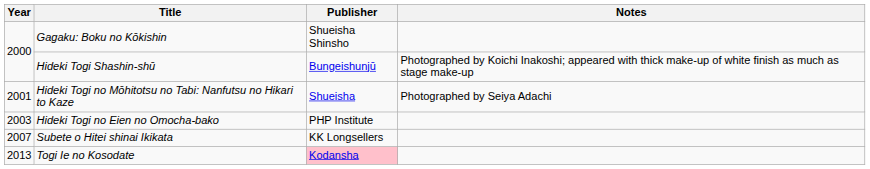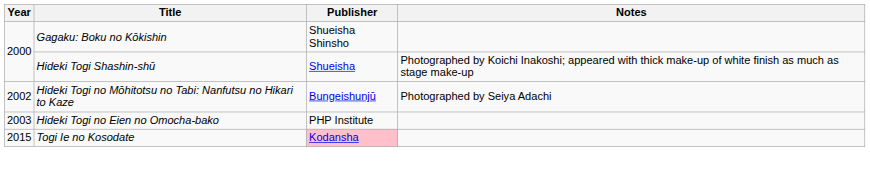 <table class="wikitable">
 <tr>
 <th>Year</th>
 <th>Title</th>
 <th>Publisher</th>
 <th>Notes</th>
 </tr>
 <tr>
 <td rowspan="2">2000</td>
 <td><em>Gagaku: Boku no Kōkishin</em></td>
 <td>Shueisha Shinsho</td>
 <td></td>
 </tr>
 <tr>
 <td><em>Hideki Togi Shashin-shū</em></td>
-<td><a href='#'>Bungeishunjū</a></td>
+<td><a href='#'>Shueisha</a></td>
 <td>Photographed by Koichi Inakoshi; appeared with thick make-up of white finish as much as stage make-up</td>
 </tr>
 <tr>
-<td>2001</td>
+<td>2002</td>
 <td><em>Hideki Togi no Mōhitotsu no Tabi: Nanfutsu no Hikari to Kaze</em></td>
-<td><a href='#'>Shueisha</a></td>
+<td><a href='#'>Bungeishunjū</a></td>
 <td>Photographed by Seiya Adachi</td>
 </tr>
 <tr>
 <td>2003</td>
 <td><em>Hideki Togi no Eien no Omocha-bako</em></td>
 <td>PHP Institute</td>
 <td></td>
 </tr>
 <tr>
-<td>2007</td>
-<td><em>Subete o Hitei shinai Ikikata</em></td>
-<td>KK Longsellers</td>
-<td></td>
-</tr>
-<tr>
-<td>2013</td>
+<td>2015</td>
 <td><em>Togi Ie no Kosodate</em></td>
 <td style="background: pink;"><a href='#'>Kodansha</a></td>
 <td></td>
 </tr>
 </table>
